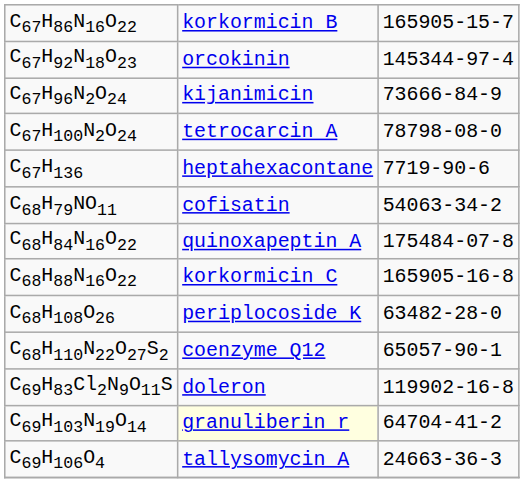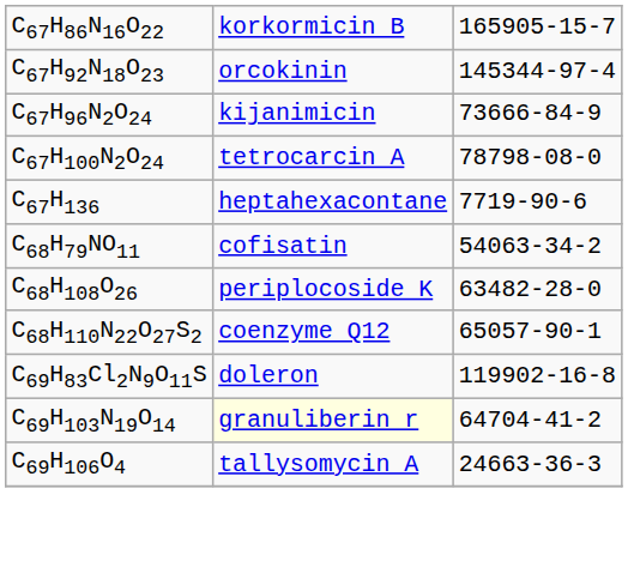 <table class="wikitable">
 <tr>
 <td>C<sub>67</sub>H<sub>86</sub>N<sub>16</sub>O<sub>22</sub></td>
 <td><a href='#'>korkormicin B</a></td>
 <td>165905-15-7</td>
 </tr>
 <tr>
 <td>C<sub>67</sub>H<sub>92</sub>N<sub>18</sub>O<sub>23</sub></td>
 <td><a href='#'>orcokinin</a></td>
 <td>145344-97-4</td>
 </tr>
 <tr>
 <td>C<sub>67</sub>H<sub>96</sub>N<sub>2</sub>O<sub>24</sub></td>
 <td><a href='#'>kijanimicin</a></td>
 <td>73666-84-9</td>
 </tr>
 <tr>
 <td>C<sub>67</sub>H<sub>100</sub>N<sub>2</sub>O<sub>24</sub></td>
 <td><a href='#'>tetrocarcin A</a></td>
 <td>78798-08-0</td>
 </tr>
 <tr>
 <td>C<sub>67</sub>H<sub>136</sub></td>
 <td><a href='#'>heptahexacontane</a></td>
 <td>7719-90-6</td>
 </tr>
 <tr>
 <td>C<sub>68</sub>H<sub>79</sub>NO<sub>11</sub></td>
 <td><a href='#'>cofisatin</a></td>
 <td>54063-34-2</td>
 </tr>
 <tr>
-<td>C<sub>68</sub>H<sub>84</sub>N<sub>16</sub>O<sub>22</sub></td>
-<td><a href='#'>quinoxapeptin A</a></td>
-<td>175484-07-8</td>
-</tr>
-<tr>
-<td>C<sub>68</sub>H<sub>88</sub>N<sub>16</sub>O<sub>22</sub></td>
-<td><a href='#'>korkormicin C</a></td>
-<td>165905-16-8</td>
-</tr>
-<tr>
 <td>C<sub>68</sub>H<sub>108</sub>O<sub>26</sub></td>
 <td><a href='#'>periplocoside K</a></td>
 <td>63482-28-0</td>
 </tr>
 <tr>
 <td>C<sub>68</sub>H<sub>110</sub>N<sub>22</sub>O<sub>27</sub>S<sub>2</sub></td>
 <td><a href='#'>coenzyme Q12</a></td>
 <td>65057-90-1</td>
 </tr>
 <tr>
 <td>C<sub>69</sub>H<sub>83</sub>Cl<sub>2</sub>N<sub>9</sub>O<sub>11</sub>S</td>
 <td><a href='#'>doleron</a></td>
 <td>119902-16-8</td>
 </tr>
 <tr>
 <td>C<sub>69</sub>H<sub>103</sub>N<sub>19</sub>O<sub>14</sub></td>
 <td style="background: lightyellow;"><a href='#'>granuliberin r</a></td>
 <td>64704-41-2</td>
 </tr>
 <tr>
 <td>C<sub>69</sub>H<sub>106</sub>O<sub>4</sub></td>
 <td><a href='#'>tallysomycin A</a></td>
 <td>24663-36-3</td>
 </tr>
 <tr>
 </tr>
 </table>
